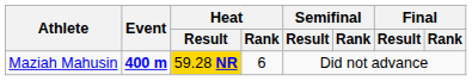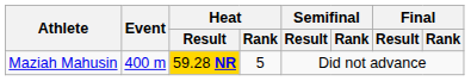 <table class="wikitable" style="font-size:90%">
 <tr>
 <th rowspan="2">Athlete</th>
 <th rowspan="2">Event</th>
 <th colspan="2">Heat</th>
 <th colspan="2">Semifinal</th>
 <th colspan="2">Final</th>
 </tr>
 <tr style="font-size:95%">
 <th>Result</th>
 <th>Rank</th>
 <th>Result</th>
 <th>Rank</th>
 <th>Result</th>
 <th>Rank</th>
 </tr>
 <tr align="center">
 <td align="left"><a href='#'>Maziah Mahusin</a></td>
-<td align="left"><strong><a href='#'>400 m</a></strong></td>
+<td align="left"><a href='#'>400 m</a></td>
 <td style="background: gold;">59.28 <strong><a href='#'>NR</a></strong></td>
-<td>6</td>
+<td>5</td>
 <td colspan="4">Did not advance</td>
 </tr>
 </table>
